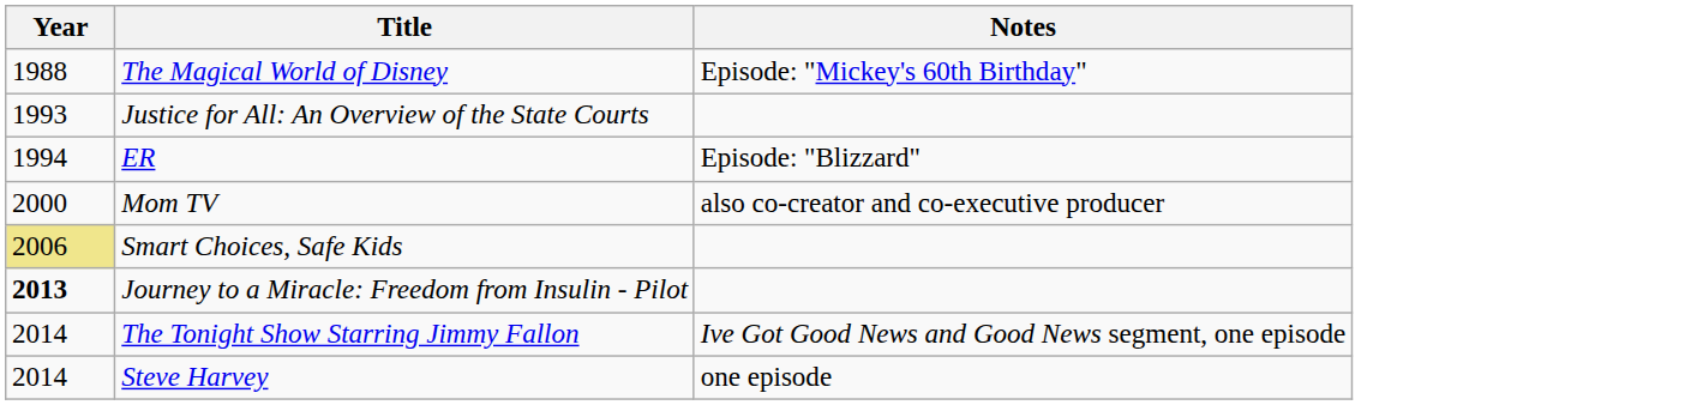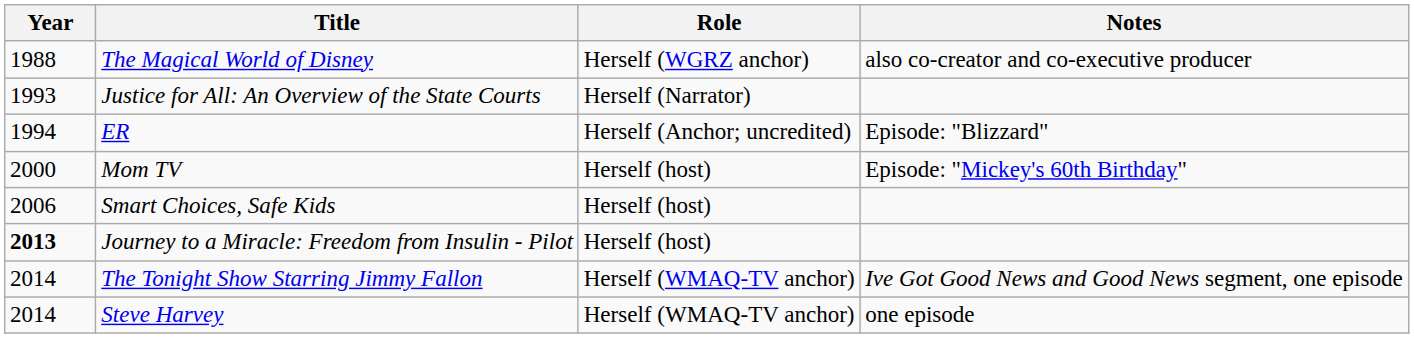 <table class="wikitable sortable">
 <tr>
 <th width="56px">Year</th>
 <th>Title</th>
+<th>Role</th>
 <th class="unsortable">Notes</th>
 </tr>
 <tr>
 <td>1988</td>
 <td><em><a href='#'>The Magical World of Disney</a></em></td>
-<td>Episode: "<a href='#'>Mickey's 60th Birthday</a>"</td>
+<td>Herself (<a href='#'>WGRZ</a> anchor)</td>
+<td>also co-creator and co-executive producer</td>
 </tr>
 <tr>
 <td>1993</td>
 <td><em>Justice for All: An Overview of the State Courts</em></td>
+<td>Herself (Narrator)</td>
 <td></td>
 </tr>
 <tr>
 <td>1994</td>
 <td><em><a href='#'>ER</a></em></td>
+<td>Herself (Anchor; uncredited)</td>
 <td>Episode: "Blizzard"</td>
 </tr>
 <tr>
 <td>2000</td>
 <td><em>Mom TV</em></td>
-<td>also co-creator and co-executive producer</td>
+<td>Herself (host)</td>
+<td>Episode: "<a href='#'>Mickey's 60th Birthday</a>"</td>
 </tr>
 <tr>
-<td style="background: khaki;">2006</td>
+<td>2006</td>
 <td><em>Smart Choices, Safe Kids</em></td>
+<td>Herself (host)</td>
 <td></td>
 </tr>
 <tr>
 <td><strong>2013</strong></td>
 <td><em>Journey to a Miracle: Freedom from Insulin - Pilot</em></td>
+<td>Herself (host)</td>
 <td></td>
 </tr>
 <tr>
 <td>2014</td>
 <td><em><a href='#'>The Tonight Show Starring Jimmy Fallon</a></em></td>
+<td>Herself (<a href='#'>WMAQ-TV</a> anchor)</td>
 <td><em>Ive Got Good News and Good News</em> segment, one episode</td>
 </tr>
 <tr>
 <td>2014</td>
 <td><em><a href='#'>Steve Harvey</a></em></td>
+<td>Herself (WMAQ-TV anchor)</td>
 <td>one episode</td>
 </tr>
 </table>
